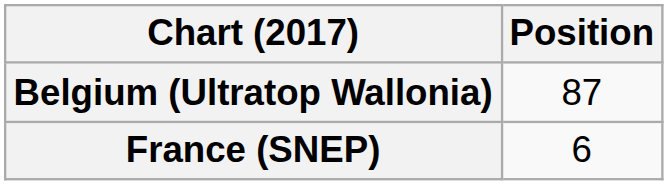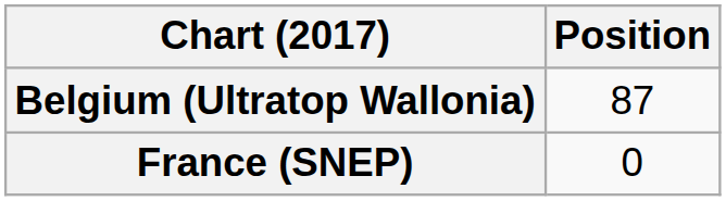 <table class="wikitable sortable plainrowheaders" style="text-align:center">
 <tr>
 <th scope="col">Chart (2017)</th>
 <th scope="col">Position</th>
 </tr>
 <tr>
 <th scope="row">Belgium (Ultratop Wallonia)</th>
 <td>87</td>
 </tr>
 <tr>
 <th scope="row">France (SNEP)</th>
-<td>6</td>
+<td>0</td>
 </tr>
 </table>
